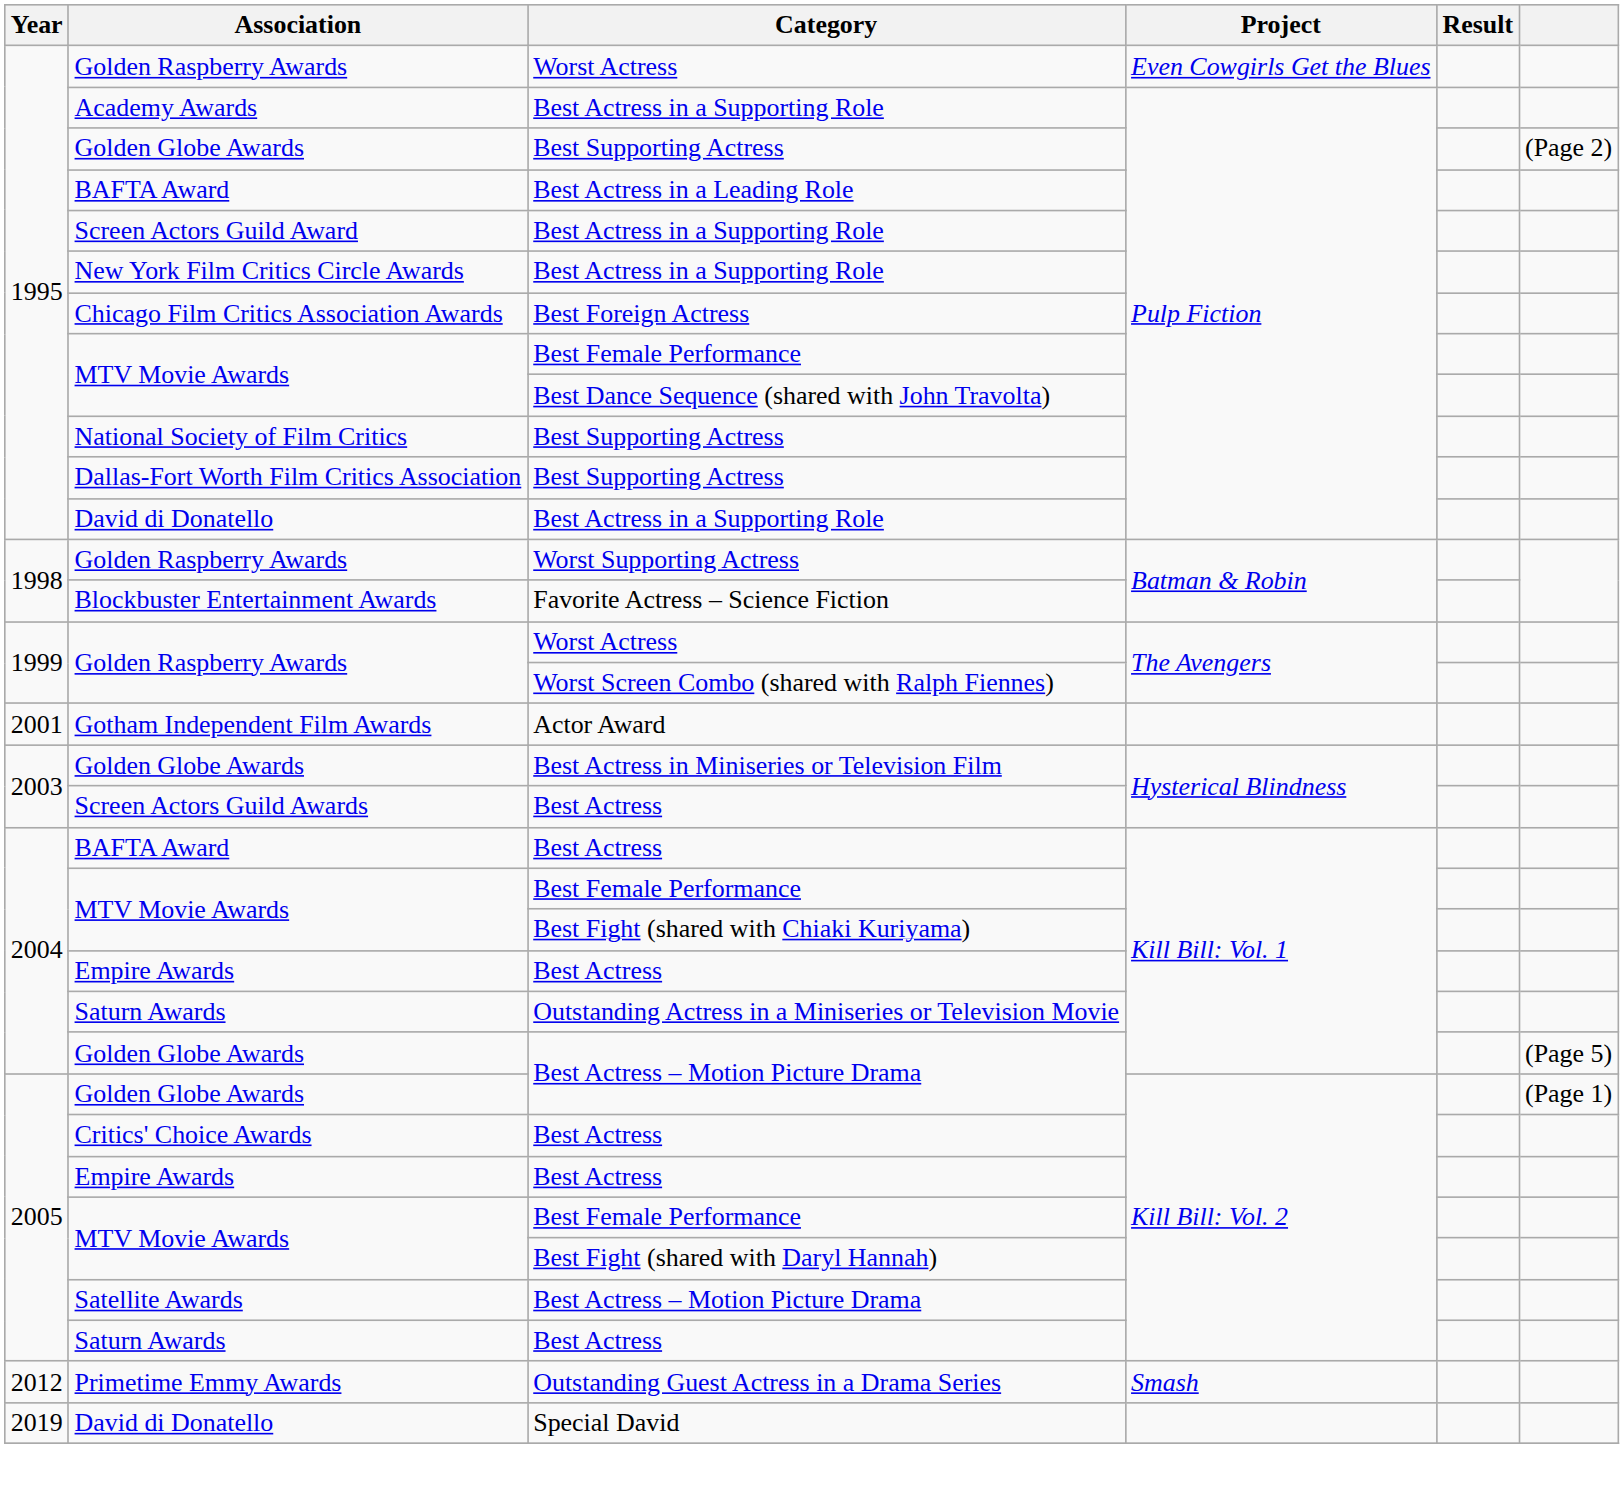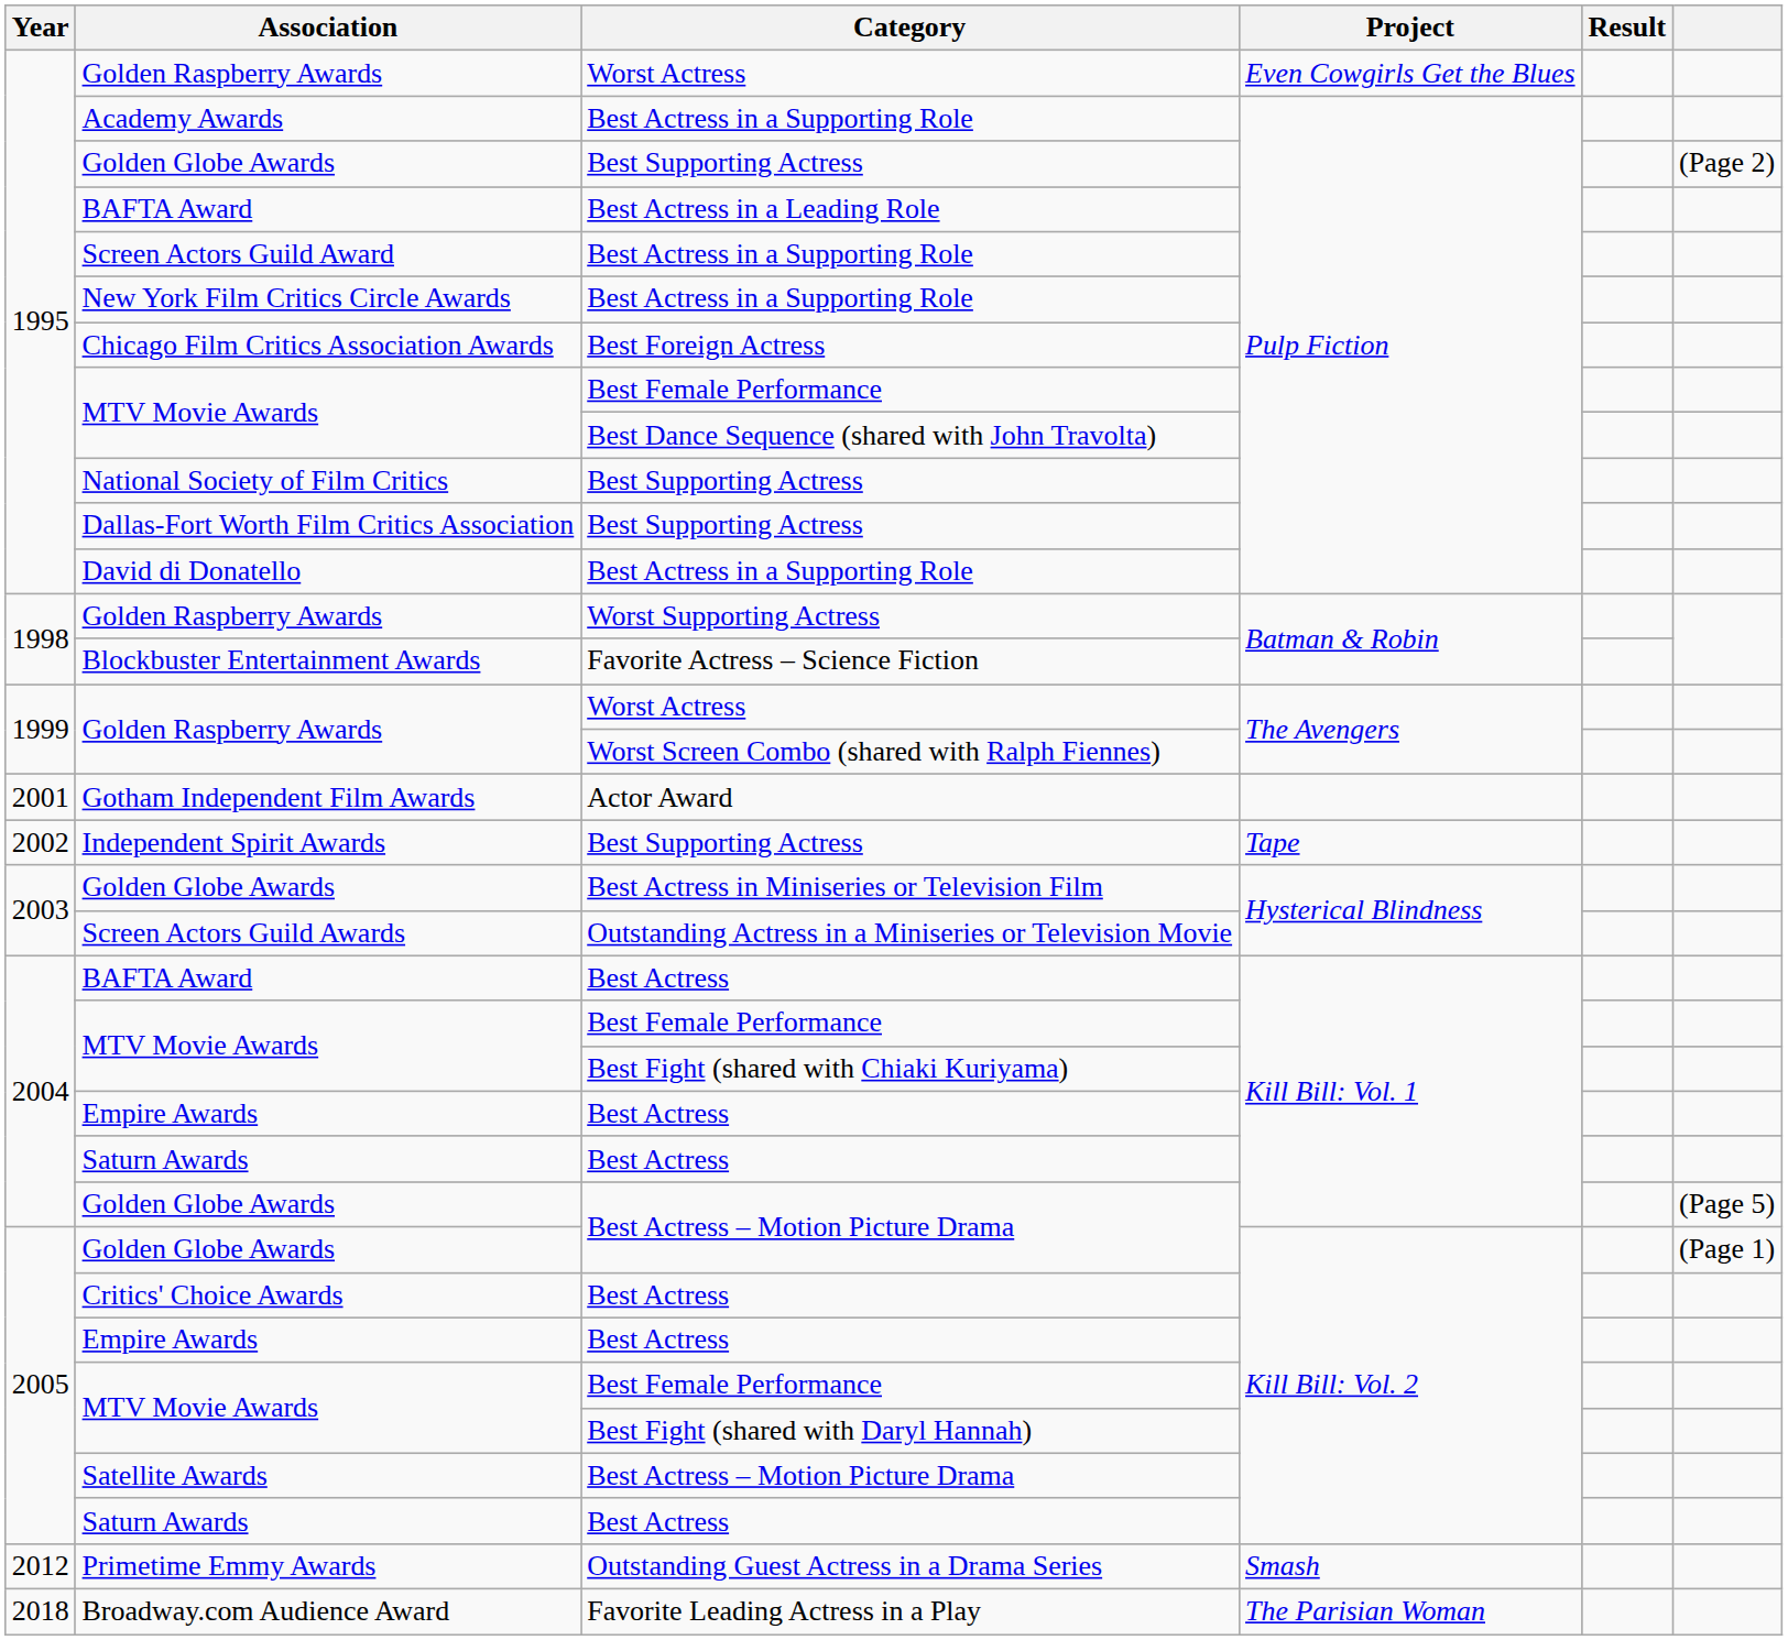 <table class="wikitable sortable">
 <tr>
 <th scope="col">Year</th>
 <th scope="col">Association</th>
 <th scope="col">Category</th>
 <th scope="col">Project</th>
 <th scope="col">Result</th>
 <th scope="col"></th>
 </tr>
 <tr>
 <td rowspan="12">1995</td>
 <td><a href='#'>Golden Raspberry Awards</a></td>
 <td scope="row"><a href='#'>Worst Actress</a></td>
 <td><em><a href='#'>Even Cowgirls Get the Blues</a></em></td>
 <td></td>
 <td></td>
 </tr>
 <tr>
 <td><a href='#'>Academy Awards</a></td>
 <td scope="row"><a href='#'>Best Actress in a Supporting Role</a></td>
 <td rowspan="11"><em><a href='#'>Pulp Fiction</a></em></td>
 <td></td>
 <td></td>
 </tr>
 <tr>
 <td><a href='#'>Golden Globe Awards</a></td>
 <td scope="row"><a href='#'>Best Supporting Actress</a></td>
 <td></td>
 <td>  (Page 2)</td>
 </tr>
 <tr>
 <td><a href='#'>BAFTA Award</a></td>
 <td scope="row"><a href='#'>Best Actress in a Leading Role</a></td>
 <td></td>
 <td></td>
 </tr>
 <tr>
 <td><a href='#'>Screen Actors Guild Award</a></td>
 <td scope="row"><a href='#'>Best Actress in a Supporting Role</a></td>
 <td></td>
 <td></td>
 </tr>
 <tr>
 <td><a href='#'>New York Film Critics Circle Awards</a></td>
 <td scope="row"><a href='#'>Best Actress in a Supporting Role</a></td>
 <td></td>
 <td></td>
 </tr>
 <tr>
 <td><a href='#'>Chicago Film Critics Association Awards</a></td>
 <td scope="row"><a href='#'>Best Foreign Actress</a></td>
 <td></td>
 <td></td>
 </tr>
 <tr>
 <td rowspan="2"><a href='#'>MTV Movie Awards</a></td>
 <td scope="row"><a href='#'>Best Female Performance</a></td>
 <td></td>
 <td></td>
 </tr>
 <tr>
 <td scope="row"><a href='#'>Best Dance Sequence</a> (shared with <a href='#'>John Travolta</a>)</td>
 <td></td>
 <td></td>
 </tr>
 <tr>
 <td><a href='#'>National Society of Film Critics</a></td>
 <td scope="row"><a href='#'>Best Supporting Actress</a></td>
 <td></td>
 <td></td>
 </tr>
 <tr>
 <td><a href='#'>Dallas-Fort Worth Film Critics Association</a></td>
 <td scope="row"><a href='#'>Best Supporting Actress</a></td>
 <td></td>
 <td></td>
 </tr>
 <tr>
 <td><a href='#'>David di Donatello</a></td>
 <td scope="row"><a href='#'>Best Actress in a Supporting Role</a></td>
 <td></td>
 <td></td>
 </tr>
 <tr>
 <td rowspan="2">1998</td>
 <td><a href='#'>Golden Raspberry Awards</a></td>
 <td scope="row"><a href='#'>Worst Supporting Actress</a></td>
 <td rowspan="2"><em><a href='#'>Batman & Robin</a></em></td>
 <td></td>
 <td rowspan=2></td>
 </tr>
 <tr>
 <td><a href='#'>Blockbuster Entertainment Awards</a></td>
 <td scope="row">Favorite Actress – Science Fiction</td>
 <td></td>
 </tr>
 <tr>
 <td rowspan="2">1999</td>
 <td rowspan="2"><a href='#'>Golden Raspberry Awards</a></td>
 <td scope="row"><a href='#'>Worst Actress</a></td>
 <td rowspan="2"><em><a href='#'>The Avengers</a></em></td>
 <td></td>
 <td></td>
 </tr>
 <tr>
 <td scope="row"><a href='#'>Worst Screen Combo</a> (shared with <a href='#'>Ralph Fiennes</a>)</td>
 <td></td>
 <td></td>
 </tr>
 <tr>
 <td>2001</td>
 <td><a href='#'>Gotham Independent Film Awards</a></td>
 <td scope="row">Actor Award</td>
 <td></td>
 <td></td>
 <td></td>
 </tr>
 <tr>
+<td>2002</td>
+<td><a href='#'>Independent Spirit Awards</a></td>
+<td scope="row"><a href='#'>Best Supporting Actress</a></td>
+<td><em><a href='#'>Tape</a></em></td>
+<td></td>
+<td></td>
+</tr>
+<tr>
 <td rowspan=2>2003</td>
 <td><a href='#'>Golden Globe Awards</a></td>
 <td scope="row"><a href='#'>Best Actress in Miniseries or Television Film</a></td>
 <td rowspan=2><em><a href='#'>Hysterical Blindness</a></em></td>
 <td></td>
 <td></td>
 </tr>
 <tr>
 <td><a href='#'>Screen Actors Guild Awards</a></td>
-<td scope="row"><a href='#'>Best Actress</a></td>
+<td scope="row"><a href='#'>Outstanding Actress in a Miniseries or Television Movie</a></td>
 <td></td>
 <td></td>
 </tr>
 <tr>
 <td rowspan="6">2004</td>
 <td><a href='#'>BAFTA Award</a></td>
 <td scope="row"><a href='#'>Best Actress</a></td>
 <td rowspan="6"><em><a href='#'>Kill Bill: Vol. 1</a></em></td>
 <td></td>
 <td></td>
 </tr>
 <tr>
 <td rowspan="2"><a href='#'>MTV Movie Awards</a></td>
 <td scope="row"><a href='#'>Best Female Performance</a></td>
 <td></td>
 <td></td>
 </tr>
 <tr>
 <td scope="row"><a href='#'>Best Fight</a> (shared with <a href='#'>Chiaki Kuriyama</a>)</td>
 <td></td>
 <td></td>
 </tr>
 <tr>
 <td><a href='#'>Empire Awards</a></td>
 <td scope="row"><a href='#'>Best Actress</a></td>
 <td></td>
 <td></td>
 </tr>
 <tr>
 <td><a href='#'>Saturn Awards</a></td>
-<td scope="row"><a href='#'>Outstanding Actress in a Miniseries or Television Movie</a></td>
+<td scope="row"><a href='#'>Best Actress</a></td>
 <td></td>
 <td></td>
 </tr>
 <tr>
 <td><a href='#'>Golden Globe Awards</a></td>
 <td scope="row" rowspan="2"><a href='#'>Best Actress – Motion Picture Drama</a></td>
 <td></td>
 <td> (Page 5)</td>
 </tr>
 <tr>
 <td rowspan="7">2005</td>
 <td><a href='#'>Golden Globe Awards</a></td>
 <td rowspan="7"><em><a href='#'>Kill Bill: Vol. 2</a></em></td>
 <td></td>
 <td> (Page 1)</td>
 </tr>
 <tr>
 <td><a href='#'>Critics' Choice Awards</a></td>
 <td scope="row"><a href='#'>Best Actress</a></td>
 <td></td>
 <td></td>
 </tr>
 <tr>
 <td><a href='#'>Empire Awards</a></td>
 <td scope="row"><a href='#'>Best Actress</a></td>
 <td></td>
 <td></td>
 </tr>
 <tr>
 <td rowspan="2"><a href='#'>MTV Movie Awards</a></td>
 <td scope="row"><a href='#'>Best Female Performance</a></td>
 <td></td>
 <td></td>
 </tr>
 <tr>
 <td scope="row"><a href='#'>Best Fight</a> (shared with <a href='#'>Daryl Hannah</a>)</td>
 <td></td>
 <td></td>
 </tr>
 <tr>
 <td><a href='#'>Satellite Awards</a></td>
 <td scope="row"><a href='#'>Best Actress – Motion Picture Drama</a></td>
 <td></td>
 <td></td>
 </tr>
 <tr>
 <td><a href='#'>Saturn Awards</a></td>
 <td scope="row"><a href='#'>Best Actress</a></td>
 <td></td>
 <td></td>
 </tr>
 <tr>
 <td>2012</td>
 <td><a href='#'>Primetime Emmy Awards</a></td>
 <td scope="row"><a href='#'>Outstanding Guest Actress in a Drama Series</a></td>
 <td><em><a href='#'>Smash</a></em></td>
 <td></td>
 <td></td>
 </tr>
 <tr>
-<td>2019</td>
-<td><a href='#'>David di Donatello</a></td>
-<td scope="row">Special David</td>
-<td></td>
+<td>2018</td>
+<td>Broadway.com Audience Award</td>
+<td scope="row">Favorite Leading Actress in a Play</td>
+<td><em><a href='#'>The Parisian Woman</a></em></td>
 <td></td>
 <td></td>
 </tr>
 <tr>
 </tr>
 </table>
